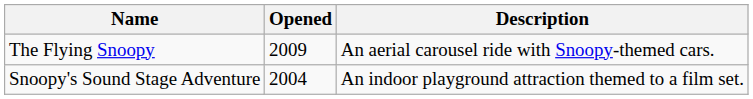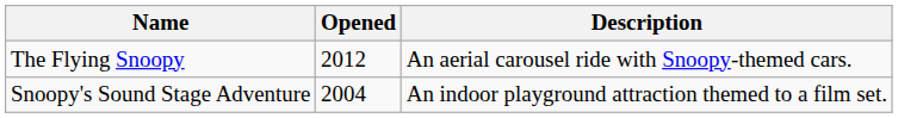 <table class="wikitable">
 <tr>
 <th>Name</th>
 <th>Opened</th>
 <th>Description</th>
 </tr>
 <tr>
 <td>The Flying <a href='#'>Snoopy</a></td>
-<td>2009</td>
+<td>2012</td>
 <td>An aerial carousel ride with <a href='#'>Snoopy</a>-themed cars.</td>
 </tr>
 <tr>
 <td>Snoopy's Sound Stage Adventure</td>
 <td>2004</td>
 <td>An indoor playground attraction themed to a film set.</td>
 </tr>
 </table>
